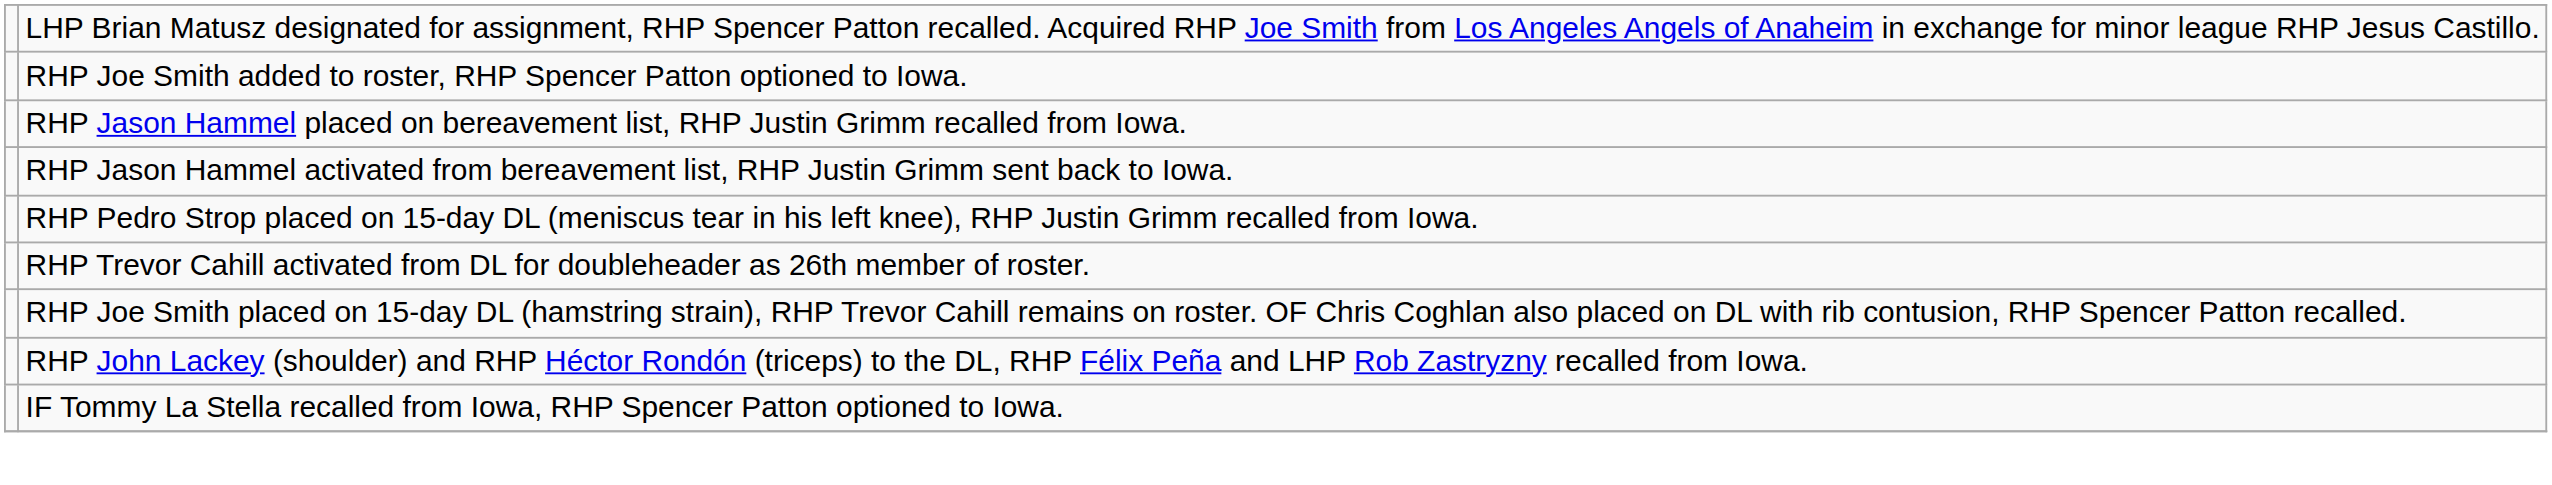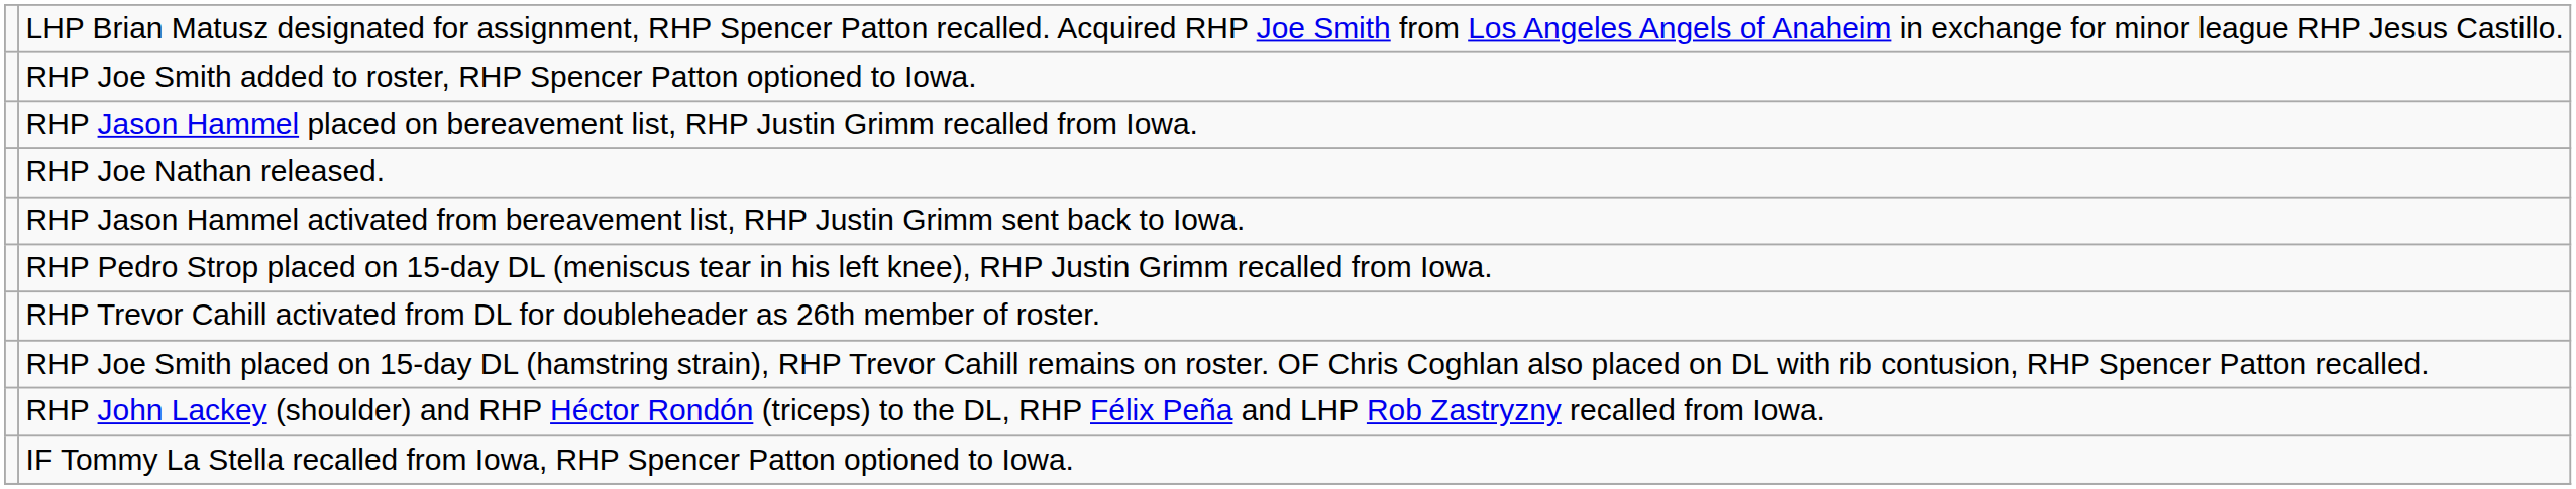 <table class="wikitable">
 <tr>
 <td></td>
 <td>LHP Brian Matusz designated for assignment, RHP Spencer Patton recalled. Acquired RHP <a href='#'>Joe Smith</a> from <a href='#'>Los Angeles Angels of Anaheim</a> in exchange for minor league RHP Jesus Castillo.</td>
 </tr>
 <tr>
 <td></td>
 <td>RHP Joe Smith added to roster, RHP Spencer Patton optioned to Iowa.</td>
 </tr>
 <tr>
 <td></td>
 <td>RHP <a href='#'>Jason Hammel</a> placed on bereavement list, RHP Justin Grimm recalled from Iowa.</td>
+</tr>
+<tr>
+<td></td>
+<td>RHP Joe Nathan released.</td>
 </tr>
 <tr>
 <td></td>
 <td>RHP Jason Hammel activated from bereavement list, RHP Justin Grimm sent back to Iowa.</td>
 </tr>
 <tr>
 <td></td>
 <td>RHP Pedro Strop placed on 15-day DL (meniscus tear in his left knee), RHP Justin Grimm recalled from Iowa.</td>
 </tr>
 <tr>
 <td></td>
 <td>RHP Trevor Cahill activated from DL for doubleheader as 26th member of roster.</td>
 </tr>
 <tr>
 <td></td>
 <td>RHP Joe Smith placed on 15-day DL (hamstring strain), RHP Trevor Cahill remains on roster. OF Chris Coghlan also placed on DL with rib contusion, RHP Spencer Patton recalled.</td>
 </tr>
 <tr>
 <td></td>
 <td>RHP <a href='#'>John Lackey</a> (shoulder) and RHP <a href='#'>Héctor Rondón</a> (triceps) to the DL, RHP <a href='#'>Félix Peña</a> and LHP <a href='#'>Rob Zastryzny</a> recalled from Iowa.</td>
 </tr>
 <tr>
 <td></td>
 <td>IF Tommy La Stella recalled from Iowa, RHP Spencer Patton optioned to Iowa.</td>
 </tr>
 <tr>
 </tr>
 </table>
